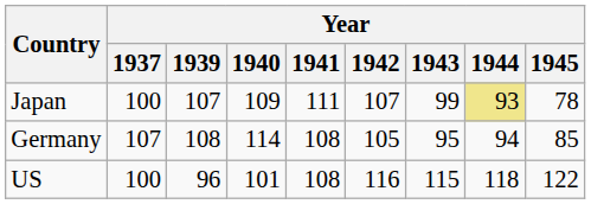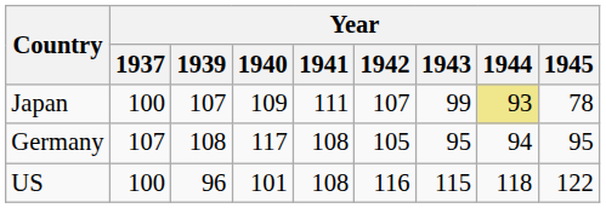 <table class="wikitable">
 <tr>
 <th rowspan="2">Country</th>
 <th colspan="8">Year</th>
 </tr>
 <tr>
 <th>1937</th>
 <th>1939</th>
 <th>1940</th>
 <th>1941</th>
 <th>1942</th>
 <th>1943</th>
 <th>1944</th>
 <th>1945</th>
 </tr>
 <tr style="text-align:right">
 <td align="left">Japan</td>
 <td>100</td>
 <td>107</td>
 <td>109</td>
 <td>111</td>
 <td>107</td>
 <td>99</td>
 <td style="background: khaki;">93</td>
 <td>78</td>
 </tr>
 <tr style="text-align:right">
 <td align="left">Germany</td>
 <td>107</td>
 <td>108</td>
-<td>114</td>
+<td>117</td>
 <td>108</td>
 <td>105</td>
 <td>95</td>
 <td>94</td>
-<td>85</td>
+<td>95</td>
 </tr>
 <tr style="text-align:right">
 <td align="left">US</td>
 <td>100</td>
 <td>96</td>
 <td>101</td>
 <td>108</td>
 <td>116</td>
 <td>115</td>
 <td>118</td>
 <td>122</td>
 </tr>
 </table>
